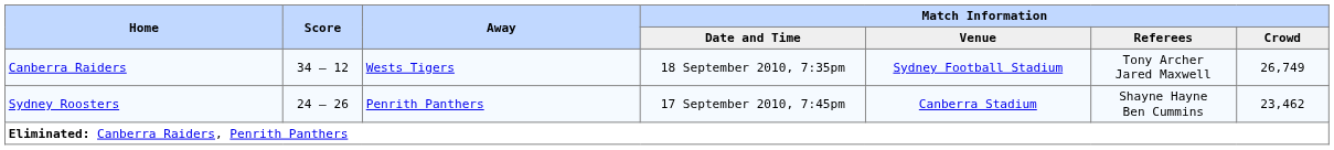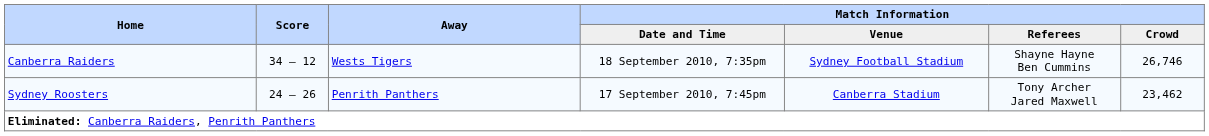 <table border="1" cellpadding="3" cellspacing="0" style="border-collapse:collapse; font-size:90%; width:100%">
 <tr style="background:#c1d8ff;">
 <th rowspan="2" style="width:21%;">Home</th>
 <th rowspan="2" style="width:6%;">Score</th>
 <th rowspan="2" style="width:21%;">Away</th>
 <th colspan=6>Match Information</th>
 </tr>
 <tr style="background:#efefef;">
 <th width=17%>Date and Time</th>
 <th width=17%>Venue</th>
 <th width=11%>Referees</th>
 <th width=7%>Crowd</th>
 </tr>
 <tr style="text-align:center; background:#f5faff;">
 <td align=left> <a href='#'>Canberra Raiders</a></td>
 <td>34 – 12</td>
 <td align=left> <a href='#'>Wests Tigers</a></td>
 <td>18 September 2010, 7:35pm</td>
 <td><a href='#'>Sydney Football Stadium</a></td>
-<td>Tony Archer<br>Jared Maxwell</td>
-<td>26,749</td>
+<td>Shayne Hayne<br>Ben Cummins</td>
+<td>26,746</td>
 </tr>
 <tr style="text-align:center; background:#f5faff;">
 <td align=left> <a href='#'>Sydney Roosters</a></td>
 <td>24 – 26</td>
 <td align=left> <a href='#'>Penrith Panthers</a></td>
 <td>17 September 2010, 7:45pm</td>
 <td><a href='#'>Canberra Stadium</a></td>
-<td>Shayne Hayne<br>Ben Cummins</td>
+<td>Tony Archer<br>Jared Maxwell</td>
 <td>23,462</td>
 </tr>
 <tr>
 <td colspan="7" style="text-align:left;"><strong>Eliminated:</strong> <a href='#'>Canberra Raiders</a>, <a href='#'>Penrith Panthers</a></td>
 </tr>
 </table>
